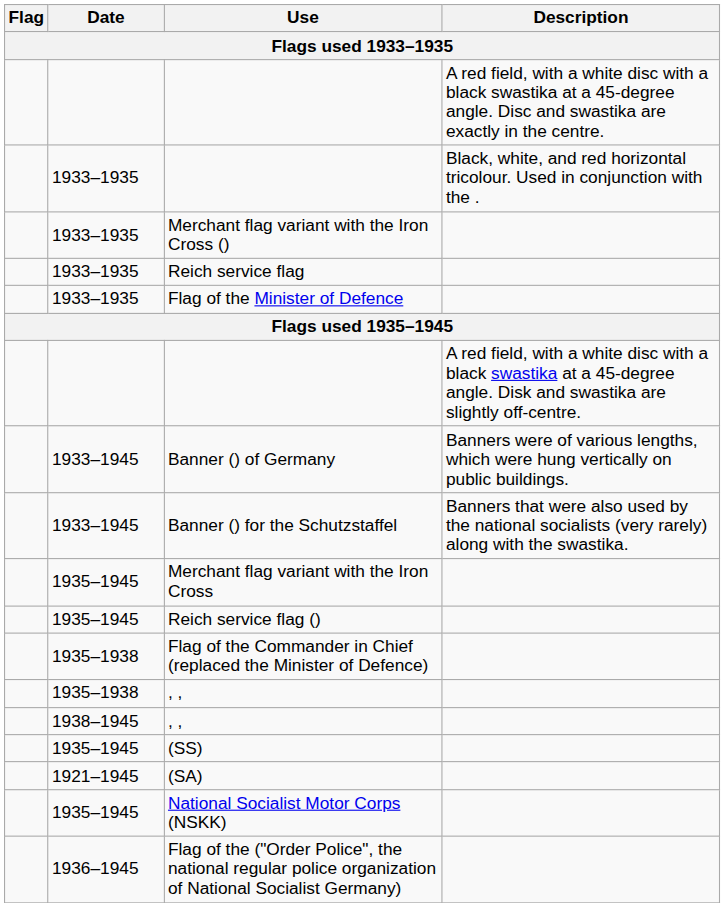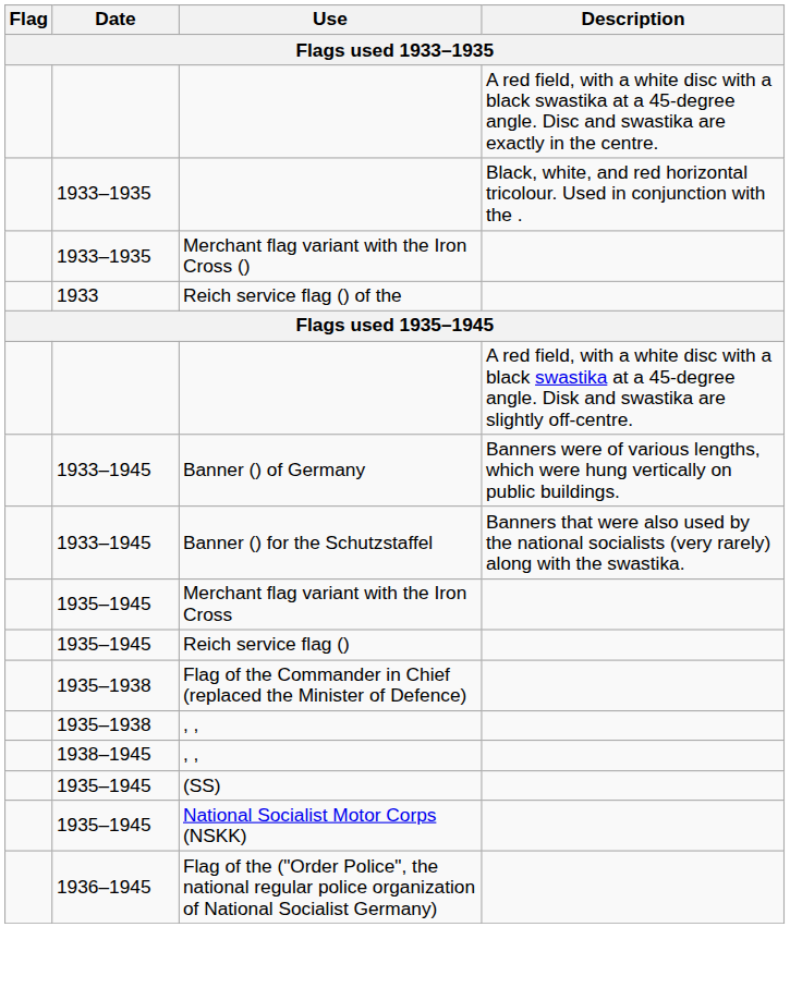 <table class="wikitable">
 <tr>
 <th>Flag</th>
 <th style="width:100px">Date</th>
 <th style="width:250px">Use</th>
 <th style="width:250px">Description</th>
 </tr>
 <tr>
 <th colspan="4">Flags used 1933–1935</th>
 </tr>
 <tr>
 <td></td>
 <td></td>
 <td></td>
 <td>A red field, with a white disc with a black swastika at a 45-degree angle. Disc and swastika are exactly in the centre.</td>
 </tr>
 <tr>
 <td></td>
 <td>1933–1935</td>
 <td></td>
 <td>Black, white, and red horizontal tricolour. Used in conjunction with the .</td>
 </tr>
 <tr>
 <td></td>
 <td>1933–1935</td>
 <td>Merchant flag variant with the Iron Cross ()</td>
 <td></td>
 </tr>
 <tr>
 <td></td>
-<td>1933–1935</td>
-<td>Reich service flag</td>
-<td></td>
-</tr>
-<tr>
-<td></td>
-<td>1933–1935</td>
-<td>Flag of the <a href='#'>Minister of Defence</a></td>
+<td>1933</td>
+<td>Reich service flag () of the </td>
 <td></td>
 </tr>
 <tr>
 <th colspan="4">Flags used 1935–1945</th>
 </tr>
 <tr>
 <td></td>
 <td></td>
 <td></td>
 <td>A red field, with a white disc with a black <a href='#'>swastika</a> at a 45-degree angle. Disk and swastika are slightly off-centre.</td>
 </tr>
 <tr>
 <td></td>
 <td>1933–1945</td>
 <td>Banner () of Germany</td>
 <td>Banners were of various lengths, which were hung vertically on public buildings.</td>
 </tr>
 <tr>
 <td></td>
 <td>1933–1945</td>
 <td>Banner () for the Schutzstaffel</td>
 <td>Banners that were also used by the national socialists (very rarely) along with the swastika.</td>
 </tr>
 <tr>
 <td></td>
 <td>1935–1945</td>
 <td>Merchant flag variant with the Iron Cross</td>
 <td></td>
 </tr>
 <tr>
 <td></td>
 <td>1935–1945</td>
 <td>Reich service flag ()</td>
 <td></td>
 </tr>
 <tr>
 <td></td>
 <td>1935–1938</td>
 <td>Flag of the  Commander in Chief (replaced the Minister of Defence)</td>
 <td></td>
 </tr>
 <tr>
 <td></td>
 <td>1935–1938</td>
 <td>, , </td>
 <td></td>
 </tr>
 <tr>
 <td></td>
 <td>1938–1945</td>
 <td>, , </td>
 <td></td>
 </tr>
 <tr>
 <td></td>
 <td>1935–1945</td>
 <td> (SS)</td>
 <td></td>
 </tr>
 <tr>
 <td></td>
-<td>1921–1945</td>
-<td> (SA)</td>
-<td></td>
-</tr>
-<tr>
-<td></td>
 <td>1935–1945</td>
 <td><a href='#'>National Socialist Motor Corps</a> (NSKK)</td>
 <td></td>
 </tr>
 <tr>
 <td></td>
 <td>1936–1945</td>
 <td>Flag of the  ("Order Police", the national regular police organization of National Socialist Germany)</td>
 <td></td>
 </tr>
 <tr>
 </tr>
 </table>
